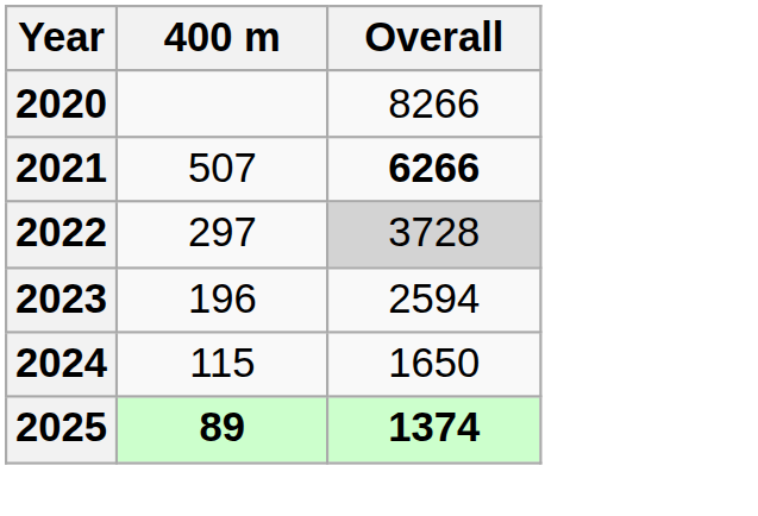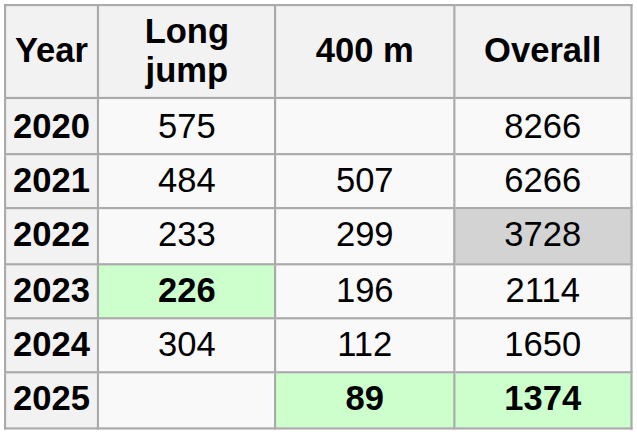 <table class="wikitable" style="text-align:center;">
 <tr>
 <th scope="col">Year</th>
+<th scope="col" style="width:75px">Long jump</th>
 <th scope="col" style="width:75px">400 m</th>
 <th scope="col" style="width:75px">Overall</th>
 </tr>
 <tr>
 <th scope="row">2020</th>
+<td>575</td>
 <td></td>
 <td>8266</td>
 </tr>
 <tr>
 <th scope="row">2021</th>
+<td>484</td>
 <td>507</td>
-<td><strong>6266</strong></td>
+<td>6266</td>
 </tr>
 <tr>
 <th scope="row">2022</th>
-<td>297</td>
+<td>233</td>
+<td>299</td>
 <td style="background: lightgrey;">3728</td>
 </tr>
 <tr>
 <th scope="row">2023</th>
+<td bgcolor="#cfc"><strong>226</strong></td>
 <td>196</td>
-<td>2594</td>
+<td>2114</td>
 </tr>
 <tr>
 <th scope="row">2024</th>
-<td>115</td>
+<td>304</td>
+<td>112</td>
 <td>1650</td>
 </tr>
 <tr>
 <th scope="row">2025</th>
+<td></td>
 <td bgcolor="#cfc"><strong>89</strong></td>
 <td bgcolor="#cfc"><strong>1374</strong></td>
 </tr>
 </table>
